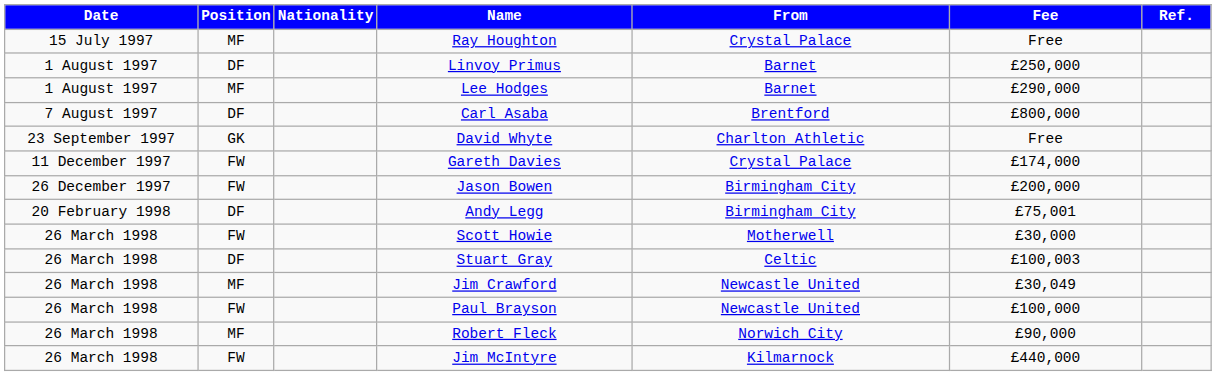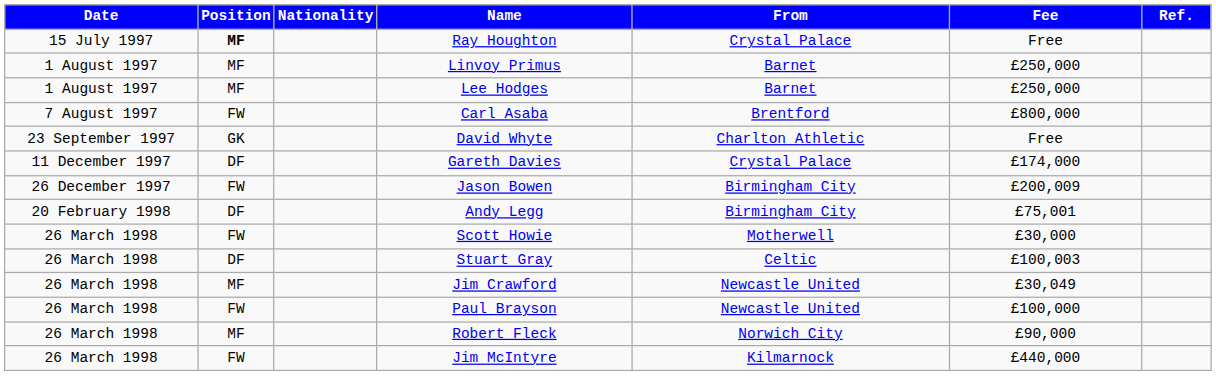 <table class="wikitable"  style="text-align:center; font-size:90%; ">
 <tr>
 <th style="background:#00f; color:white; width:150px;">Date</th>
 <th style="background:#00f; color:white; width:50px;">Position</th>
 <th style="background:#00f; color:white; width:50px;">Nationality</th>
 <th style="background:#00f; color:white; width:200px;">Name</th>
 <th style="background:#00f; color:white; width:250px;">From</th>
 <th style="background:#00f; color:white; width:150px;">Fee</th>
 <th style="background:#00f; color:white; width:50px;">Ref.</th>
 </tr>
 <tr>
 <td>15 July 1997</td>
-<td>MF</td>
+<td><strong>MF</strong></td>
 <td></td>
 <td><a href='#'>Ray Houghton</a></td>
 <td><a href='#'>Crystal Palace</a></td>
 <td>Free</td>
 <td></td>
 </tr>
 <tr>
 <td>1 August 1997</td>
-<td>DF</td>
+<td>MF</td>
 <td></td>
 <td><a href='#'>Linvoy Primus</a></td>
 <td><a href='#'>Barnet</a></td>
 <td>£250,000</td>
 <td></td>
 </tr>
 <tr>
 <td>1 August 1997</td>
 <td>MF</td>
 <td></td>
 <td><a href='#'>Lee Hodges</a></td>
 <td><a href='#'>Barnet</a></td>
-<td>£290,000</td>
+<td>£250,000</td>
 <td></td>
 </tr>
 <tr>
 <td>7 August 1997</td>
-<td>DF</td>
+<td>FW</td>
 <td></td>
 <td><a href='#'>Carl Asaba</a></td>
 <td><a href='#'>Brentford</a></td>
 <td>£800,000</td>
 <td></td>
 </tr>
 <tr>
 <td>23 September 1997</td>
 <td>GK</td>
 <td></td>
 <td><a href='#'>David Whyte</a></td>
 <td><a href='#'>Charlton Athletic</a></td>
 <td>Free</td>
 <td></td>
 </tr>
 <tr>
 <td>11 December 1997</td>
-<td>FW</td>
+<td>DF</td>
 <td></td>
 <td><a href='#'>Gareth Davies</a></td>
 <td><a href='#'>Crystal Palace</a></td>
 <td>£174,000</td>
 <td></td>
 </tr>
 <tr>
 <td>26 December 1997</td>
 <td>FW</td>
 <td></td>
 <td><a href='#'>Jason Bowen</a></td>
 <td><a href='#'>Birmingham City</a></td>
-<td>£200,000</td>
+<td>£200,009</td>
 <td></td>
 </tr>
 <tr>
 <td>20 February 1998</td>
 <td>DF</td>
 <td></td>
 <td><a href='#'>Andy Legg</a></td>
 <td><a href='#'>Birmingham City</a></td>
 <td>£75,001</td>
 <td></td>
 </tr>
 <tr>
 <td>26 March 1998</td>
 <td>FW</td>
 <td></td>
 <td><a href='#'>Scott Howie</a></td>
 <td><a href='#'>Motherwell</a></td>
 <td>£30,000</td>
 <td></td>
 </tr>
 <tr>
 <td>26 March 1998</td>
 <td>DF</td>
 <td></td>
 <td><a href='#'>Stuart Gray</a></td>
 <td><a href='#'>Celtic</a></td>
 <td>£100,003</td>
 <td></td>
 </tr>
 <tr>
 <td>26 March 1998</td>
 <td>MF</td>
 <td></td>
 <td><a href='#'>Jim Crawford</a></td>
 <td><a href='#'>Newcastle United</a></td>
 <td>£30,049</td>
 <td></td>
 </tr>
 <tr>
 <td>26 March 1998</td>
 <td>FW</td>
 <td></td>
 <td><a href='#'>Paul Brayson</a></td>
 <td><a href='#'>Newcastle United</a></td>
 <td>£100,000</td>
 <td></td>
 </tr>
 <tr>
 <td>26 March 1998</td>
 <td>MF</td>
 <td></td>
 <td><a href='#'>Robert Fleck</a></td>
 <td><a href='#'>Norwich City</a></td>
 <td>£90,000</td>
 <td></td>
 </tr>
 <tr>
 <td>26 March 1998</td>
 <td>FW</td>
 <td></td>
 <td><a href='#'>Jim McIntyre</a></td>
 <td><a href='#'>Kilmarnock</a></td>
 <td>£440,000</td>
 <td></td>
 </tr>
 </table>
